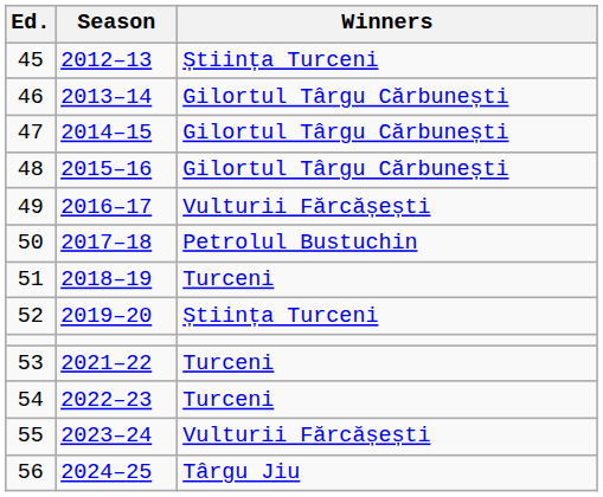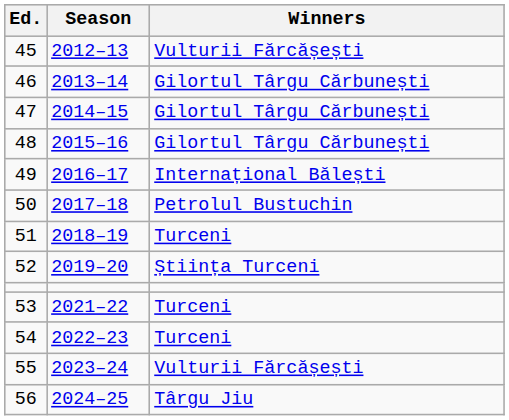 <table class="wikitable" style="font-size:90%">
 <tr>
 <th><abbr>Ed.</abbr></th>
 <th width="60">Season</th>
 <th width="220">Winners</th>
 </tr>
 <tr>
 <td align=center>45</td>
 <td><a href='#'>2012–13</a></td>
-<td><a href='#'>Știința Turceni</a></td>
+<td><a href='#'>Vulturii Fărcășești</a></td>
 </tr>
 <tr>
 <td align=center>46</td>
 <td><a href='#'>2013–14</a></td>
 <td><a href='#'>Gilortul Târgu Cărbunești</a></td>
 </tr>
 <tr>
 <td align=center>47</td>
 <td><a href='#'>2014–15</a></td>
 <td><a href='#'>Gilortul Târgu Cărbunești</a></td>
 </tr>
 <tr>
 <td align=center>48</td>
 <td><a href='#'>2015–16</a></td>
 <td><a href='#'>Gilortul Târgu Cărbunești</a></td>
 </tr>
 <tr>
 <td align=center>49</td>
 <td><a href='#'>2016–17</a></td>
-<td><a href='#'>Vulturii Fărcășești</a></td>
+<td><a href='#'>Internațional Bălești</a></td>
 </tr>
 <tr>
 <td align=center>50</td>
 <td><a href='#'>2017–18</a></td>
 <td><a href='#'>Petrolul Bustuchin</a></td>
 </tr>
 <tr>
 <td align=center>51</td>
 <td><a href='#'>2018–19</a></td>
 <td><a href='#'>Turceni</a></td>
 </tr>
 <tr>
 <td align=center>52</td>
 <td><a href='#'>2019–20</a></td>
 <td><a href='#'>Știința Turceni</a></td>
 </tr>
 <tr>
 <td align=center></td>
 <td></td>
 <td></td>
 </tr>
 <tr>
 <td align=center>53</td>
 <td><a href='#'>2021–22</a></td>
 <td><a href='#'>Turceni</a></td>
 </tr>
 <tr>
 <td align=center>54</td>
 <td><a href='#'>2022–23</a></td>
 <td><a href='#'>Turceni</a></td>
 </tr>
 <tr>
 <td align=center>55</td>
 <td><a href='#'>2023–24</a></td>
 <td><a href='#'>Vulturii Fărcășești</a></td>
 </tr>
 <tr>
 <td align=center>56</td>
 <td><a href='#'>2024–25</a></td>
 <td><a href='#'>Târgu Jiu</a></td>
 </tr>
 </table>
